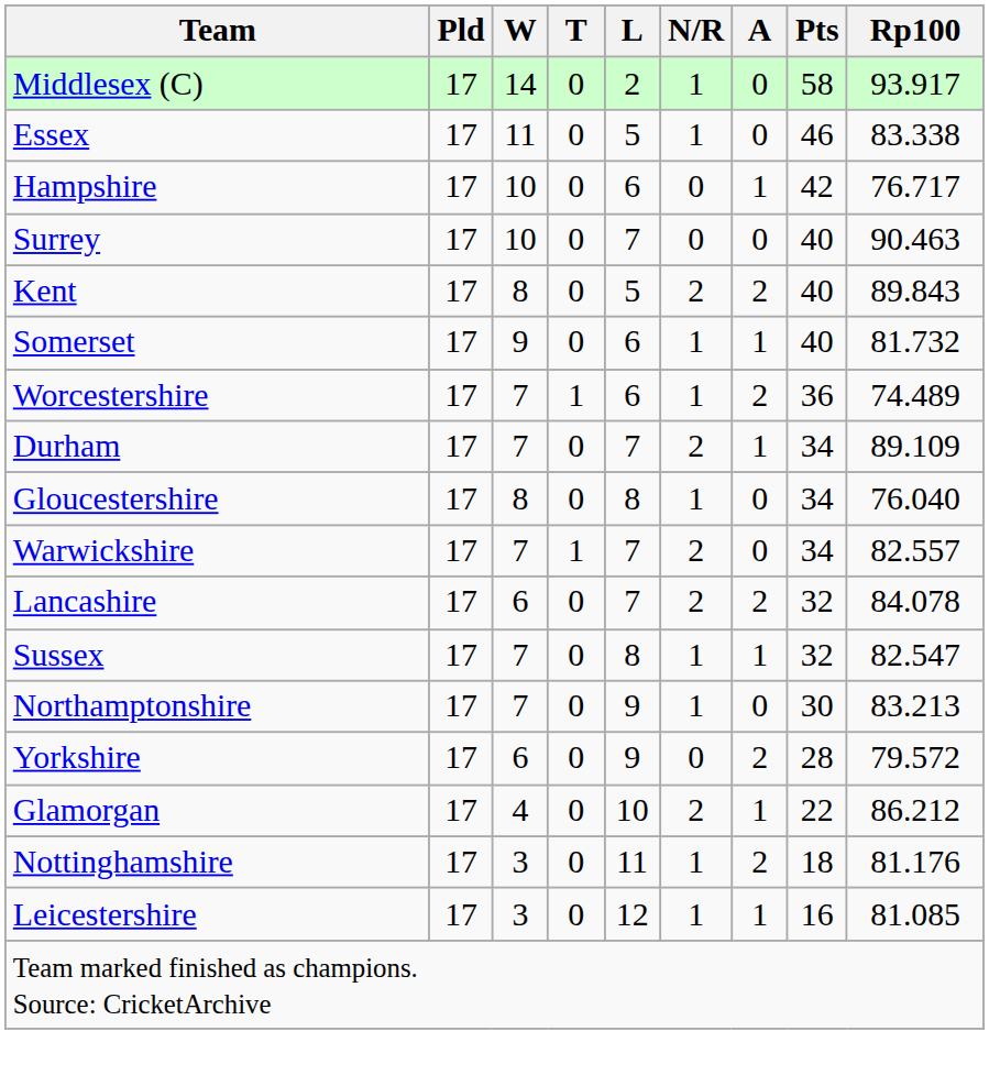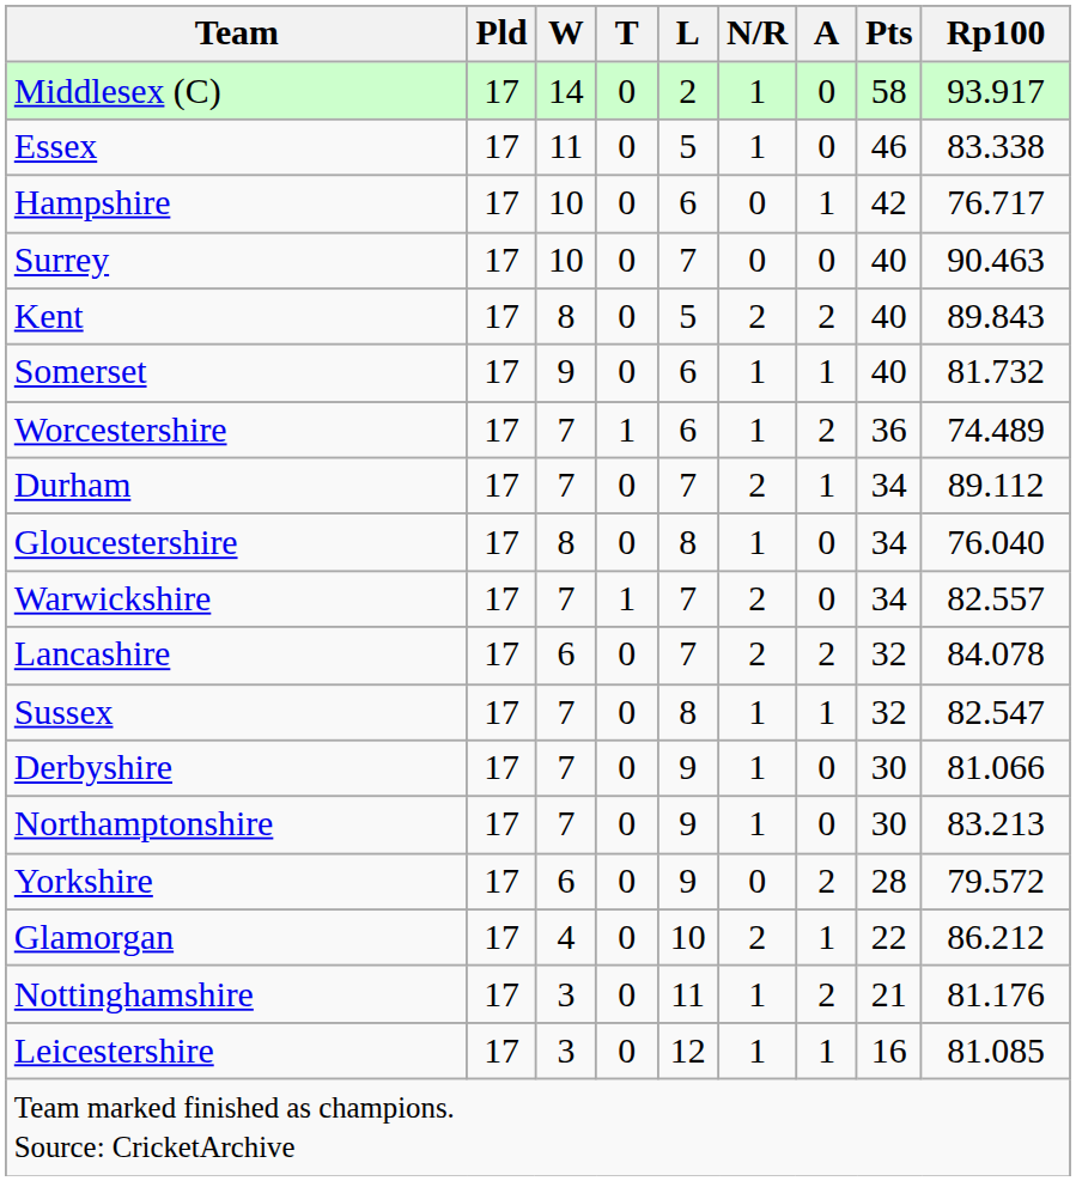 <table class="wikitable" style="text-align: center;">
 <tr>
 <th width=200>Team</th>
 <th width=20>Pld</th>
 <th width=20>W</th>
 <th width=20>T</th>
 <th width=20>L</th>
 <th width=20>N/R</th>
 <th width=20>A</th>
 <th width=20>Pts</th>
 <th width=60>Rp100</th>
 </tr>
 <tr bgcolor="#ccffcc">
 <td align=left><a href='#'>Middlesex</a> (C)</td>
 <td>17</td>
 <td>14</td>
 <td>0</td>
 <td>2</td>
 <td>1</td>
 <td>0</td>
 <td>58</td>
 <td>93.917</td>
 </tr>
 <tr>
 <td align=left><a href='#'>Essex</a></td>
 <td>17</td>
 <td>11</td>
 <td>0</td>
 <td>5</td>
 <td>1</td>
 <td>0</td>
 <td>46</td>
 <td>83.338</td>
 </tr>
 <tr>
 <td align=left><a href='#'>Hampshire</a></td>
 <td>17</td>
 <td>10</td>
 <td>0</td>
 <td>6</td>
 <td>0</td>
 <td>1</td>
 <td>42</td>
 <td>76.717</td>
 </tr>
 <tr>
 <td align=left><a href='#'>Surrey</a></td>
 <td>17</td>
 <td>10</td>
 <td>0</td>
 <td>7</td>
 <td>0</td>
 <td>0</td>
 <td>40</td>
 <td>90.463</td>
 </tr>
 <tr>
 <td align=left><a href='#'>Kent</a></td>
 <td>17</td>
 <td>8</td>
 <td>0</td>
 <td>5</td>
 <td>2</td>
 <td>2</td>
 <td>40</td>
 <td>89.843</td>
 </tr>
 <tr>
 <td align=left><a href='#'>Somerset</a></td>
 <td>17</td>
 <td>9</td>
 <td>0</td>
 <td>6</td>
 <td>1</td>
 <td>1</td>
 <td>40</td>
 <td>81.732</td>
 </tr>
 <tr>
 <td align=left><a href='#'>Worcestershire</a></td>
 <td>17</td>
 <td>7</td>
 <td>1</td>
 <td>6</td>
 <td>1</td>
 <td>2</td>
 <td>36</td>
 <td>74.489</td>
 </tr>
 <tr>
 <td align=left><a href='#'>Durham</a></td>
 <td>17</td>
 <td>7</td>
 <td>0</td>
 <td>7</td>
 <td>2</td>
 <td>1</td>
 <td>34</td>
-<td>89.109</td>
+<td>89.112</td>
 </tr>
 <tr>
 <td align=left><a href='#'>Gloucestershire</a></td>
 <td>17</td>
 <td>8</td>
 <td>0</td>
 <td>8</td>
 <td>1</td>
 <td>0</td>
 <td>34</td>
 <td>76.040</td>
 </tr>
 <tr>
 <td align=left><a href='#'>Warwickshire</a></td>
 <td>17</td>
 <td>7</td>
 <td>1</td>
 <td>7</td>
 <td>2</td>
 <td>0</td>
 <td>34</td>
 <td>82.557</td>
 </tr>
 <tr>
 <td align=left><a href='#'>Lancashire</a></td>
 <td>17</td>
 <td>6</td>
 <td>0</td>
 <td>7</td>
 <td>2</td>
 <td>2</td>
 <td>32</td>
 <td>84.078</td>
 </tr>
 <tr>
 <td align=left><a href='#'>Sussex</a></td>
 <td>17</td>
 <td>7</td>
 <td>0</td>
 <td>8</td>
 <td>1</td>
 <td>1</td>
 <td>32</td>
 <td>82.547</td>
 </tr>
 <tr>
+<td align=left><a href='#'>Derbyshire</a></td>
+<td>17</td>
+<td>7</td>
+<td>0</td>
+<td>9</td>
+<td>1</td>
+<td>0</td>
+<td>30</td>
+<td>81.066</td>
+</tr>
+<tr>
 <td align=left><a href='#'>Northamptonshire</a></td>
 <td>17</td>
 <td>7</td>
 <td>0</td>
 <td>9</td>
 <td>1</td>
 <td>0</td>
 <td>30</td>
 <td>83.213</td>
 </tr>
 <tr>
 <td align=left><a href='#'>Yorkshire</a></td>
 <td>17</td>
 <td>6</td>
 <td>0</td>
 <td>9</td>
 <td>0</td>
 <td>2</td>
 <td>28</td>
 <td>79.572</td>
 </tr>
 <tr>
 <td align=left><a href='#'>Glamorgan</a></td>
 <td>17</td>
 <td>4</td>
 <td>0</td>
 <td>10</td>
 <td>2</td>
 <td>1</td>
 <td>22</td>
 <td>86.212</td>
 </tr>
 <tr>
 <td align=left><a href='#'>Nottinghamshire</a></td>
 <td>17</td>
 <td>3</td>
 <td>0</td>
 <td>11</td>
 <td>1</td>
 <td>2</td>
-<td>18</td>
+<td>21</td>
 <td>81.176</td>
 </tr>
 <tr>
 <td align=left><a href='#'>Leicestershire</a></td>
 <td>17</td>
 <td>3</td>
 <td>0</td>
 <td>12</td>
 <td>1</td>
 <td>1</td>
 <td>16</td>
 <td>81.085</td>
 </tr>
 <tr>
 <td colspan="9" align="left"><small>Team marked  finished as champions.<br>Source: CricketArchive</small></td>
 </tr>
 </table>
